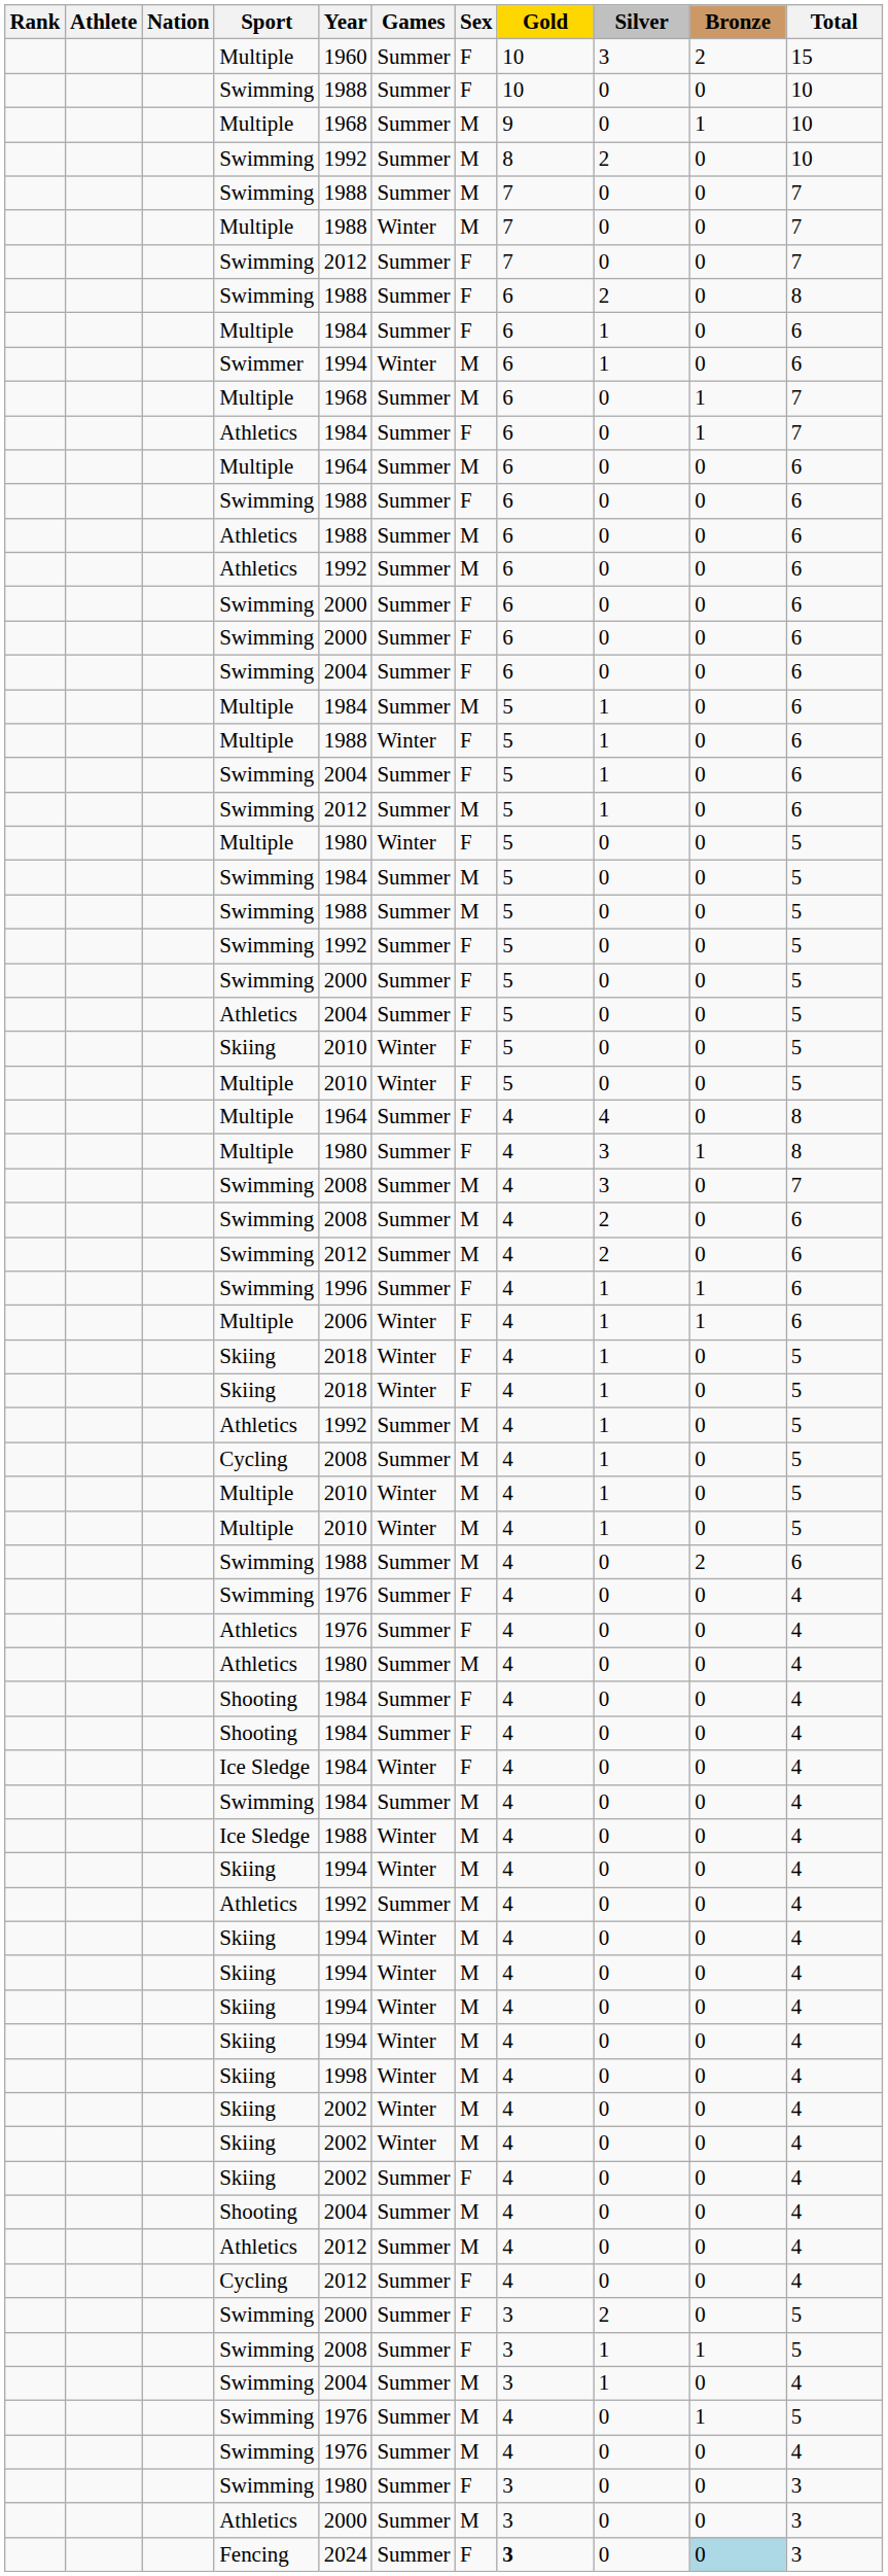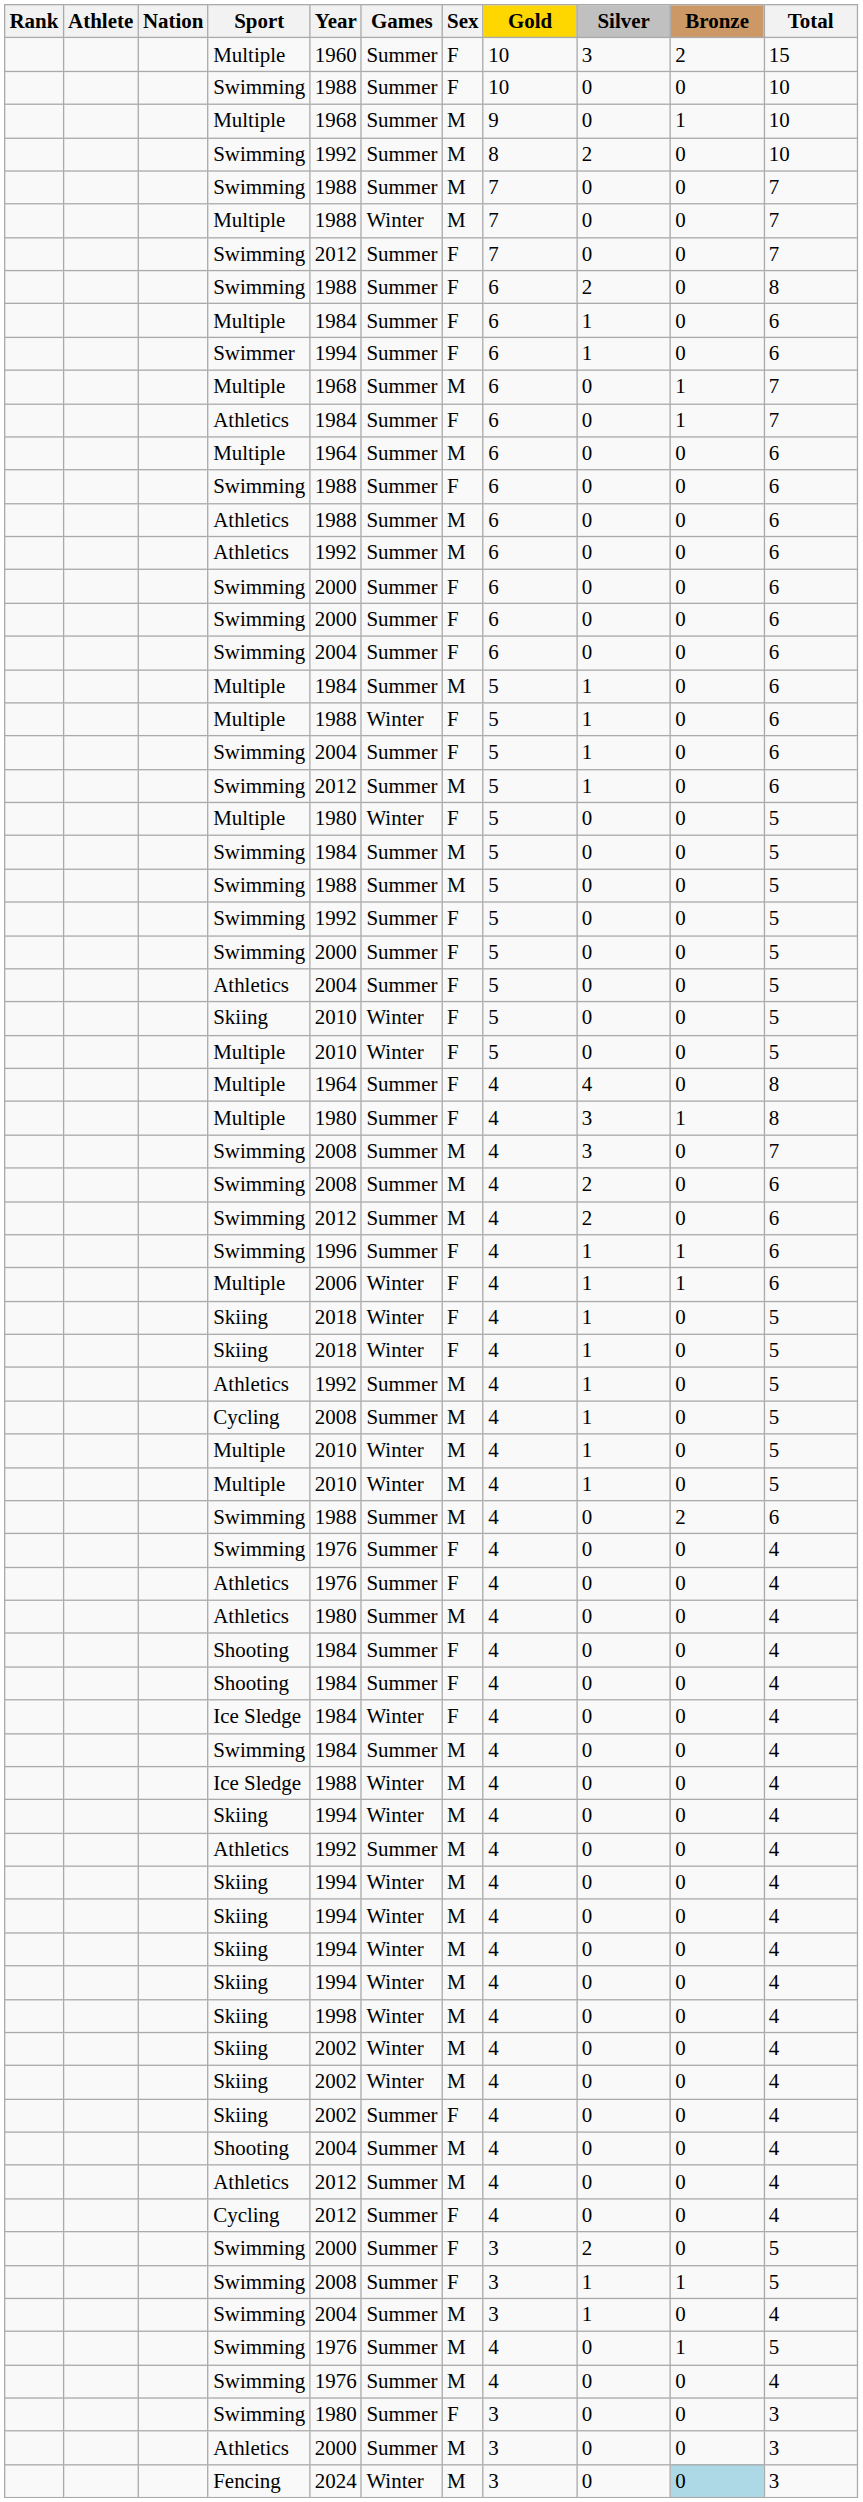 <table class="wikitable sortable">
 <tr>
 <th>Rank</th>
 <th>Athlete</th>
 <th>Nation</th>
 <th>Sport</th>
 <th>Year</th>
 <th>Games</th>
 <th>Sex</th>
 <th style="background:gold; width:4.0em; font-weight:bold;">Gold</th>
 <th style="background:silver; width:4.0em; font-weight:bold;">Silver</th>
 <th style="background:#cc9966; width:4.0em; font-weight:bold;">Bronze</th>
 <th style="width:4.0em;">Total</th>
 </tr>
 <tr>
 <td></td>
 <td></td>
 <td></td>
 <td>Multiple</td>
 <td>1960</td>
 <td>Summer</td>
 <td>F</td>
 <td>10</td>
 <td>3</td>
 <td>2</td>
 <td>15</td>
 </tr>
 <tr>
 <td></td>
 <td></td>
 <td></td>
 <td>Swimming</td>
 <td>1988</td>
 <td>Summer</td>
 <td>F</td>
 <td>10</td>
 <td>0</td>
 <td>0</td>
 <td>10</td>
 </tr>
 <tr>
 <td></td>
 <td></td>
 <td></td>
 <td>Multiple</td>
 <td>1968</td>
 <td>Summer</td>
 <td>M</td>
 <td>9</td>
 <td>0</td>
 <td>1</td>
 <td>10</td>
 </tr>
 <tr>
 <td></td>
 <td></td>
 <td></td>
 <td>Swimming</td>
 <td>1992</td>
 <td>Summer</td>
 <td>M</td>
 <td>8</td>
 <td>2</td>
 <td>0</td>
 <td>10</td>
 </tr>
 <tr>
 <td></td>
 <td></td>
 <td></td>
 <td>Swimming</td>
 <td>1988</td>
 <td>Summer</td>
 <td>M</td>
 <td>7</td>
 <td>0</td>
 <td>0</td>
 <td>7</td>
 </tr>
 <tr>
 <td></td>
 <td></td>
 <td></td>
 <td>Multiple</td>
 <td>1988</td>
 <td>Winter</td>
 <td>M</td>
 <td>7</td>
 <td>0</td>
 <td>0</td>
 <td>7</td>
 </tr>
 <tr>
 <td></td>
 <td></td>
 <td></td>
 <td>Swimming</td>
 <td>2012</td>
 <td>Summer</td>
 <td>F</td>
 <td>7</td>
 <td>0</td>
 <td>0</td>
 <td>7</td>
 </tr>
 <tr>
 <td></td>
 <td></td>
 <td></td>
 <td>Swimming</td>
 <td>1988</td>
 <td>Summer</td>
 <td>F</td>
 <td>6</td>
 <td>2</td>
 <td>0</td>
 <td>8</td>
 </tr>
 <tr>
 <td></td>
 <td></td>
 <td></td>
 <td>Multiple</td>
 <td>1984</td>
 <td>Summer</td>
 <td>F</td>
 <td>6</td>
 <td>1</td>
 <td>0</td>
 <td>6</td>
 </tr>
 <tr>
 <td></td>
 <td></td>
 <td></td>
 <td>Swimmer</td>
 <td>1994</td>
-<td>Winter</td>
-<td>M</td>
+<td>Summer</td>
+<td>F</td>
 <td>6</td>
 <td>1</td>
 <td>0</td>
 <td>6</td>
 </tr>
 <tr>
 <td></td>
 <td></td>
 <td></td>
 <td>Multiple</td>
 <td>1968</td>
 <td>Summer</td>
 <td>M</td>
 <td>6</td>
 <td>0</td>
 <td>1</td>
 <td>7</td>
 </tr>
 <tr>
 <td></td>
 <td></td>
 <td></td>
 <td>Athletics</td>
 <td>1984</td>
 <td>Summer</td>
 <td>F</td>
 <td>6</td>
 <td>0</td>
 <td>1</td>
 <td>7</td>
 </tr>
 <tr>
 <td></td>
 <td></td>
 <td></td>
 <td>Multiple</td>
 <td>1964</td>
 <td>Summer</td>
 <td>M</td>
 <td>6</td>
 <td>0</td>
 <td>0</td>
 <td>6</td>
 </tr>
 <tr>
 <td></td>
 <td></td>
 <td></td>
 <td>Swimming</td>
 <td>1988</td>
 <td>Summer</td>
 <td>F</td>
 <td>6</td>
 <td>0</td>
 <td>0</td>
 <td>6</td>
 </tr>
 <tr>
 <td></td>
 <td></td>
 <td></td>
 <td>Athletics</td>
 <td>1988</td>
 <td>Summer</td>
 <td>M</td>
 <td>6</td>
 <td>0</td>
 <td>0</td>
 <td>6</td>
 </tr>
 <tr>
 <td></td>
 <td></td>
 <td></td>
 <td>Athletics</td>
 <td>1992</td>
 <td>Summer</td>
 <td>M</td>
 <td>6</td>
 <td>0</td>
 <td>0</td>
 <td>6</td>
 </tr>
 <tr>
 <td></td>
 <td></td>
 <td></td>
 <td>Swimming</td>
 <td>2000</td>
 <td>Summer</td>
 <td>F</td>
 <td>6</td>
 <td>0</td>
 <td>0</td>
 <td>6</td>
 </tr>
 <tr>
 <td></td>
 <td></td>
 <td></td>
 <td>Swimming</td>
 <td>2000</td>
 <td>Summer</td>
 <td>F</td>
 <td>6</td>
 <td>0</td>
 <td>0</td>
 <td>6</td>
 </tr>
 <tr>
 <td></td>
 <td></td>
 <td></td>
 <td>Swimming</td>
 <td>2004</td>
 <td>Summer</td>
 <td>F</td>
 <td>6</td>
 <td>0</td>
 <td>0</td>
 <td>6</td>
 </tr>
 <tr>
 <td></td>
 <td></td>
 <td></td>
 <td>Multiple</td>
 <td>1984</td>
 <td>Summer</td>
 <td>M</td>
 <td>5</td>
 <td>1</td>
 <td>0</td>
 <td>6</td>
 </tr>
 <tr>
 <td></td>
 <td></td>
 <td></td>
 <td>Multiple</td>
 <td>1988</td>
 <td>Winter</td>
 <td>F</td>
 <td>5 </td>
 <td>1</td>
 <td>0</td>
 <td>6</td>
 </tr>
 <tr>
 <td></td>
 <td></td>
 <td></td>
 <td>Swimming</td>
 <td>2004</td>
 <td>Summer</td>
 <td>F</td>
 <td>5</td>
 <td>1</td>
 <td>0</td>
 <td>6</td>
 </tr>
 <tr>
 <td></td>
 <td></td>
 <td></td>
 <td>Swimming</td>
 <td>2012</td>
 <td>Summer</td>
 <td>M</td>
 <td>5</td>
 <td>1</td>
 <td>0</td>
 <td>6</td>
 </tr>
 <tr>
 <td></td>
 <td></td>
 <td></td>
 <td>Multiple</td>
 <td>1980</td>
 <td>Winter</td>
 <td>F</td>
 <td>5</td>
 <td>0</td>
 <td>0</td>
 <td>5</td>
 </tr>
 <tr>
 <td></td>
 <td></td>
 <td></td>
 <td>Swimming</td>
 <td>1984</td>
 <td>Summer</td>
 <td>M</td>
 <td>5</td>
 <td>0</td>
 <td>0</td>
 <td>5</td>
 </tr>
 <tr>
 <td></td>
 <td></td>
 <td></td>
 <td>Swimming</td>
 <td>1988</td>
 <td>Summer</td>
 <td>M</td>
 <td>5</td>
 <td>0</td>
 <td>0</td>
 <td>5</td>
 </tr>
 <tr>
 <td></td>
 <td></td>
 <td></td>
 <td>Swimming</td>
 <td>1992</td>
 <td>Summer</td>
 <td>F</td>
 <td>5</td>
 <td>0</td>
 <td>0</td>
 <td>5</td>
 </tr>
 <tr>
 <td></td>
 <td></td>
 <td></td>
 <td>Swimming</td>
 <td>2000</td>
 <td>Summer</td>
 <td>F</td>
 <td>5</td>
 <td>0</td>
 <td>0</td>
 <td>5</td>
 </tr>
 <tr>
 <td></td>
 <td></td>
 <td></td>
 <td>Athletics</td>
 <td>2004</td>
 <td>Summer</td>
 <td>F</td>
 <td>5</td>
 <td>0</td>
 <td>0</td>
 <td>5</td>
 </tr>
 <tr>
 <td></td>
 <td></td>
 <td></td>
 <td>Skiing</td>
 <td>2010</td>
 <td>Winter</td>
 <td>F</td>
 <td>5</td>
 <td>0</td>
 <td>0</td>
 <td>5</td>
 </tr>
 <tr>
 <td></td>
 <td></td>
 <td></td>
 <td>Multiple</td>
 <td>2010</td>
 <td>Winter</td>
 <td>F</td>
 <td>5</td>
 <td>0</td>
 <td>0</td>
 <td>5</td>
 </tr>
 <tr>
 <td></td>
 <td></td>
 <td></td>
 <td>Multiple</td>
 <td>1964</td>
 <td>Summer</td>
 <td>F</td>
 <td>4</td>
 <td>4</td>
 <td>0</td>
 <td>8</td>
 </tr>
 <tr>
 <td></td>
 <td></td>
 <td></td>
 <td>Multiple</td>
 <td>1980</td>
 <td>Summer</td>
 <td>F</td>
 <td>4</td>
 <td>3</td>
 <td>1</td>
 <td>8</td>
 </tr>
 <tr>
 <td></td>
 <td></td>
 <td></td>
 <td>Swimming</td>
 <td>2008</td>
 <td>Summer</td>
 <td>M</td>
 <td>4</td>
 <td>3</td>
 <td>0</td>
 <td>7</td>
 </tr>
 <tr>
 <td></td>
 <td></td>
 <td></td>
 <td>Swimming</td>
 <td>2008</td>
 <td>Summer</td>
 <td>M</td>
 <td>4</td>
 <td>2</td>
 <td>0</td>
 <td>6</td>
 </tr>
 <tr>
 <td></td>
 <td></td>
 <td></td>
 <td>Swimming</td>
 <td>2012</td>
 <td>Summer</td>
 <td>M</td>
 <td>4</td>
 <td>2</td>
 <td>0</td>
 <td>6</td>
 </tr>
 <tr>
 <td></td>
 <td></td>
 <td></td>
 <td>Swimming</td>
 <td>1996</td>
 <td>Summer</td>
 <td>F</td>
 <td>4</td>
 <td>1</td>
 <td>1</td>
 <td>6</td>
 </tr>
 <tr>
 <td></td>
 <td></td>
 <td></td>
 <td>Multiple</td>
 <td>2006</td>
 <td>Winter</td>
 <td>F</td>
 <td>4</td>
 <td>1</td>
 <td>1</td>
 <td>6</td>
 </tr>
 <tr>
 <td></td>
 <td></td>
 <td></td>
 <td>Skiing</td>
 <td>2018</td>
 <td>Winter</td>
 <td>F</td>
 <td>4</td>
 <td>1</td>
 <td>0</td>
 <td>5</td>
 </tr>
 <tr>
 <td></td>
 <td></td>
 <td></td>
 <td>Skiing</td>
 <td>2018</td>
 <td>Winter</td>
 <td>F</td>
 <td>4</td>
 <td>1</td>
 <td>0</td>
 <td>5</td>
 </tr>
 <tr>
 <td></td>
 <td></td>
 <td></td>
 <td>Athletics</td>
 <td>1992</td>
 <td>Summer</td>
 <td>M</td>
 <td>4</td>
 <td>1</td>
 <td>0</td>
 <td>5</td>
 </tr>
 <tr>
 <td></td>
 <td></td>
 <td></td>
 <td>Cycling</td>
 <td>2008</td>
 <td>Summer</td>
 <td>M</td>
 <td>4</td>
 <td>1</td>
 <td>0</td>
 <td>5</td>
 </tr>
 <tr>
 <td></td>
 <td></td>
 <td></td>
 <td>Multiple</td>
 <td>2010</td>
 <td>Winter</td>
 <td>M</td>
 <td>4</td>
 <td>1</td>
 <td>0</td>
 <td>5</td>
 </tr>
 <tr>
 <td></td>
 <td></td>
 <td></td>
 <td>Multiple</td>
 <td>2010</td>
 <td>Winter</td>
 <td>M</td>
 <td>4</td>
 <td>1</td>
 <td>0</td>
 <td>5</td>
 </tr>
 <tr>
 <td></td>
 <td></td>
 <td></td>
 <td>Swimming</td>
 <td>1988</td>
 <td>Summer</td>
 <td>M</td>
 <td>4</td>
 <td>0</td>
 <td>2</td>
 <td>6</td>
 </tr>
 <tr>
 <td></td>
 <td></td>
 <td></td>
 <td>Swimming</td>
 <td>1976</td>
 <td>Summer</td>
 <td>F</td>
 <td>4</td>
 <td>0</td>
 <td>0</td>
 <td>4</td>
 </tr>
 <tr>
 <td></td>
 <td></td>
 <td></td>
 <td>Athletics</td>
 <td>1976</td>
 <td>Summer</td>
 <td>F</td>
 <td>4</td>
 <td>0</td>
 <td>0</td>
 <td>4</td>
 </tr>
 <tr>
 <td></td>
 <td></td>
 <td></td>
 <td>Athletics</td>
 <td>1980</td>
 <td>Summer</td>
 <td>M</td>
 <td>4</td>
 <td>0</td>
 <td>0</td>
 <td>4</td>
 </tr>
 <tr>
 <td></td>
 <td></td>
 <td></td>
 <td>Shooting</td>
 <td>1984</td>
 <td>Summer</td>
 <td>F</td>
 <td>4</td>
 <td>0</td>
 <td>0</td>
 <td>4</td>
 </tr>
 <tr>
 <td></td>
 <td></td>
 <td></td>
 <td>Shooting</td>
 <td>1984</td>
 <td>Summer</td>
 <td>F</td>
 <td>4</td>
 <td>0</td>
 <td>0</td>
 <td>4</td>
 </tr>
 <tr>
 <td></td>
 <td></td>
 <td></td>
 <td>Ice Sledge</td>
 <td>1984</td>
 <td>Winter</td>
 <td>F</td>
 <td>4</td>
 <td>0</td>
 <td>0</td>
 <td>4</td>
 </tr>
 <tr>
 <td></td>
 <td></td>
 <td></td>
 <td>Swimming</td>
 <td>1984</td>
 <td>Summer</td>
 <td>M</td>
 <td>4</td>
 <td>0</td>
 <td>0</td>
 <td>4</td>
 </tr>
 <tr>
 <td></td>
 <td></td>
 <td></td>
 <td>Ice Sledge</td>
 <td>1988</td>
 <td>Winter</td>
 <td>M</td>
 <td>4</td>
 <td>0</td>
 <td>0</td>
 <td>4</td>
 </tr>
 <tr>
 <td></td>
 <td></td>
 <td></td>
 <td>Skiing</td>
 <td>1994</td>
 <td>Winter</td>
 <td>M</td>
 <td>4</td>
 <td>0</td>
 <td>0</td>
 <td>4</td>
 </tr>
 <tr>
 <td></td>
 <td></td>
 <td></td>
 <td>Athletics</td>
 <td>1992</td>
 <td>Summer</td>
 <td>M</td>
 <td>4</td>
 <td>0</td>
 <td>0</td>
 <td>4</td>
 </tr>
 <tr>
 <td></td>
 <td></td>
 <td></td>
 <td>Skiing</td>
 <td>1994</td>
 <td>Winter</td>
 <td>M</td>
 <td>4</td>
 <td>0</td>
 <td>0</td>
 <td>4</td>
 </tr>
 <tr>
 <td></td>
 <td></td>
 <td></td>
 <td>Skiing</td>
 <td>1994</td>
 <td>Winter</td>
 <td>M</td>
 <td>4</td>
 <td>0</td>
 <td>0</td>
 <td>4</td>
 </tr>
 <tr>
 <td></td>
 <td></td>
 <td></td>
 <td>Skiing</td>
 <td>1994</td>
 <td>Winter</td>
 <td>M</td>
 <td>4</td>
 <td>0</td>
 <td>0</td>
 <td>4</td>
 </tr>
 <tr>
 <td></td>
 <td></td>
 <td></td>
 <td>Skiing</td>
 <td>1994</td>
 <td>Winter</td>
 <td>M</td>
 <td>4</td>
 <td>0</td>
 <td>0</td>
 <td>4</td>
 </tr>
 <tr>
 <td></td>
 <td></td>
 <td></td>
 <td>Skiing</td>
 <td>1998</td>
 <td>Winter</td>
 <td>M</td>
 <td>4</td>
 <td>0</td>
 <td>0</td>
 <td>4</td>
 </tr>
 <tr>
 <td></td>
 <td></td>
 <td></td>
 <td>Skiing</td>
 <td>2002</td>
 <td>Winter</td>
 <td>M</td>
 <td>4</td>
 <td>0</td>
 <td>0</td>
 <td>4</td>
 </tr>
 <tr>
 <td></td>
 <td></td>
 <td></td>
 <td>Skiing</td>
 <td>2002</td>
 <td>Winter</td>
 <td>M</td>
 <td>4</td>
 <td>0</td>
 <td>0</td>
 <td>4</td>
 </tr>
 <tr>
 <td></td>
 <td></td>
 <td></td>
 <td>Skiing</td>
 <td>2002</td>
 <td>Summer</td>
 <td>F</td>
 <td>4</td>
 <td>0</td>
 <td>0</td>
 <td>4</td>
 </tr>
 <tr>
 <td></td>
 <td></td>
 <td></td>
 <td>Shooting</td>
 <td>2004</td>
 <td>Summer</td>
 <td>M</td>
 <td>4</td>
 <td>0</td>
 <td>0</td>
 <td>4</td>
 </tr>
 <tr>
 <td></td>
 <td></td>
 <td></td>
 <td>Athletics</td>
 <td>2012</td>
 <td>Summer</td>
 <td>M</td>
 <td>4</td>
 <td>0</td>
 <td>0</td>
 <td>4</td>
 </tr>
 <tr>
 <td></td>
 <td></td>
 <td></td>
 <td>Cycling</td>
 <td>2012</td>
 <td>Summer</td>
 <td>F</td>
 <td>4</td>
 <td>0</td>
 <td>0</td>
 <td>4</td>
 </tr>
 <tr>
 <td></td>
 <td></td>
 <td></td>
 <td>Swimming</td>
 <td>2000</td>
 <td>Summer</td>
 <td>F</td>
 <td>3</td>
 <td>2</td>
 <td>0</td>
 <td>5</td>
 </tr>
 <tr>
 <td></td>
 <td></td>
 <td></td>
 <td>Swimming</td>
 <td>2008</td>
 <td>Summer</td>
 <td>F</td>
 <td>3</td>
 <td>1</td>
 <td>1</td>
 <td>5</td>
 </tr>
 <tr>
 <td></td>
 <td></td>
 <td></td>
 <td>Swimming</td>
 <td>2004</td>
 <td>Summer</td>
 <td>M</td>
 <td>3</td>
 <td>1</td>
 <td>0</td>
 <td>4</td>
 </tr>
 <tr>
 <td></td>
 <td></td>
 <td></td>
 <td>Swimming</td>
 <td>1976</td>
 <td>Summer</td>
 <td>M</td>
 <td>4</td>
 <td>0</td>
 <td>1</td>
 <td>5</td>
 </tr>
 <tr>
 <td></td>
 <td></td>
 <td></td>
 <td>Swimming</td>
 <td>1976</td>
 <td>Summer</td>
 <td>M</td>
 <td>4</td>
 <td>0</td>
 <td>0</td>
 <td>4</td>
 </tr>
 <tr>
 <td></td>
 <td></td>
 <td></td>
 <td>Swimming</td>
 <td>1980</td>
 <td>Summer</td>
 <td>F</td>
 <td>3</td>
 <td>0</td>
 <td>0</td>
 <td>3</td>
 </tr>
 <tr>
 <td></td>
 <td></td>
 <td></td>
 <td>Athletics</td>
 <td>2000</td>
 <td>Summer</td>
 <td>M</td>
 <td>3</td>
 <td>0</td>
 <td>0</td>
 <td>3</td>
 </tr>
 <tr>
 <td></td>
 <td></td>
 <td></td>
 <td>Fencing</td>
 <td>2024</td>
-<td>Summer</td>
-<td>F</td>
-<td><strong>3</strong></td>
+<td>Winter</td>
+<td>M</td>
+<td>3</td>
 <td>0</td>
 <td style="background: lightblue;">0</td>
 <td>3</td>
 </tr>
 </table>
